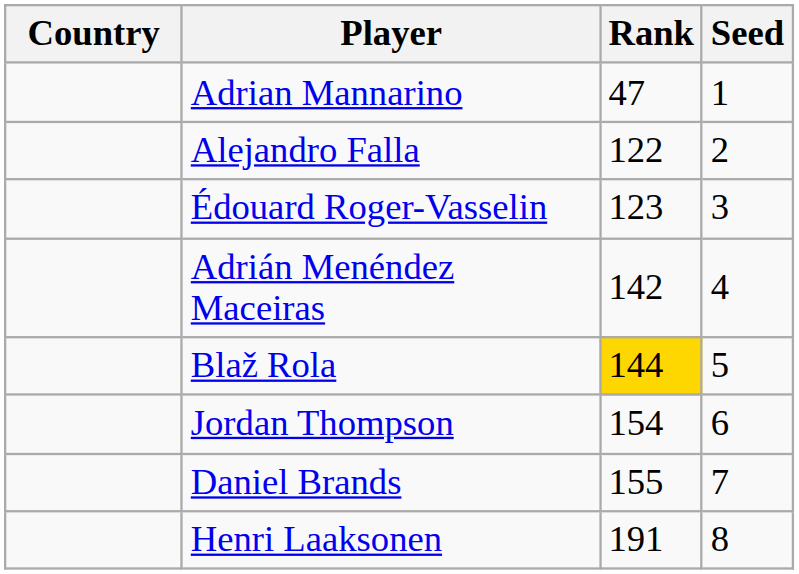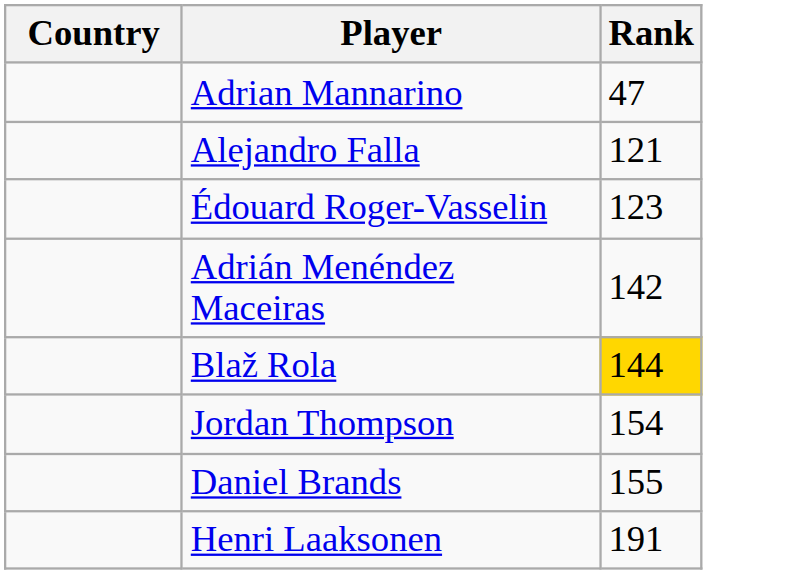 <table class="sortable wikitable">
 <tr>
 <th width="70">Country</th>
 <th width="175">Player</th>
 <th>Rank</th>
-<th>Seed</th>
 </tr>
 <tr>
 <td></td>
 <td><a href='#'>Adrian Mannarino</a></td>
 <td>47</td>
-<td>1</td>
 </tr>
 <tr>
 <td></td>
 <td><a href='#'>Alejandro Falla</a></td>
-<td>122</td>
-<td>2</td>
+<td>121</td>
 </tr>
 <tr>
 <td></td>
 <td><a href='#'>Édouard Roger-Vasselin</a></td>
 <td>123</td>
-<td>3</td>
 </tr>
 <tr>
 <td></td>
 <td><a href='#'>Adrián Menéndez Maceiras</a></td>
 <td>142</td>
-<td>4</td>
 </tr>
 <tr>
 <td></td>
 <td><a href='#'>Blaž Rola</a></td>
 <td style="background: gold;">144</td>
-<td>5</td>
 </tr>
 <tr>
 <td></td>
 <td><a href='#'>Jordan Thompson</a></td>
 <td>154</td>
-<td>6</td>
 </tr>
 <tr>
 <td></td>
 <td><a href='#'>Daniel Brands</a></td>
 <td>155</td>
-<td>7</td>
 </tr>
 <tr>
 <td></td>
 <td><a href='#'>Henri Laaksonen</a></td>
 <td>191</td>
-<td>8</td>
 </tr>
 </table>
